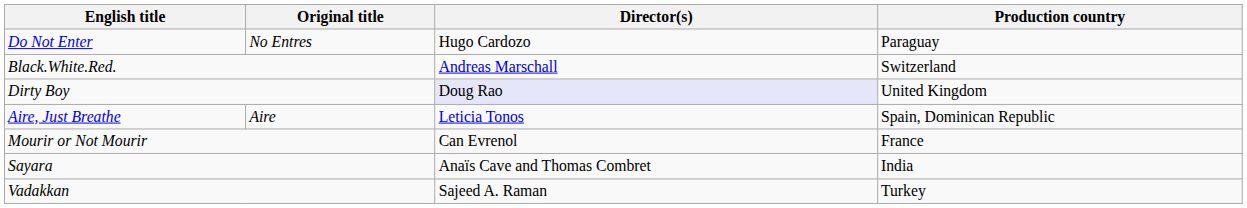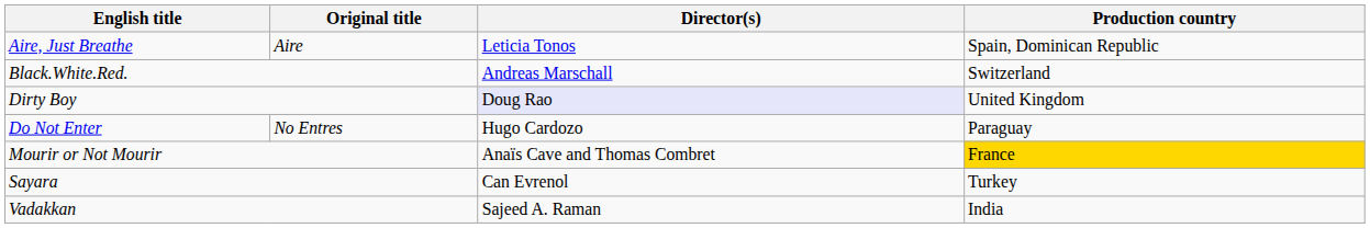 <table class="wikitable" style="width:100%; margin-bottom:4px">
 <tr>
 <th>English title</th>
 <th>Original title</th>
 <th>Director(s)</th>
 <th>Production country</th>
 </tr>
 <tr>
-<td><em><a href='#'>Do Not Enter</a></em></td>
-<td><em>No Entres</em></td>
-<td>Hugo Cardozo</td>
-<td>Paraguay</td>
+<td><em><a href='#'>Aire, Just Breathe</a></em></td>
+<td><em>Aire</em></td>
+<td><a href='#'>Leticia Tonos</a></td>
+<td>Spain, Dominican Republic</td>
 </tr>
 <tr>
 <td colspan="2"><em>Black.White.Red.</em></td>
 <td><a href='#'>Andreas Marschall</a></td>
 <td>Switzerland</td>
 </tr>
 <tr>
 <td colspan="2"><em>Dirty Boy</em></td>
 <td style="background: lavender;">Doug Rao</td>
 <td>United Kingdom</td>
 </tr>
 <tr>
-<td><em><a href='#'>Aire, Just Breathe</a></em></td>
-<td><em>Aire</em></td>
-<td><a href='#'>Leticia Tonos</a></td>
-<td>Spain, Dominican Republic</td>
+<td><em><a href='#'>Do Not Enter</a></em></td>
+<td><em>No Entres</em></td>
+<td>Hugo Cardozo</td>
+<td>Paraguay</td>
 </tr>
 <tr>
 <td colspan="2"><em>Mourir or Not Mourir</em></td>
-<td>Can Evrenol</td>
-<td>France</td>
+<td>Anaïs Cave and Thomas Combret</td>
+<td style="background: gold;">France</td>
 </tr>
 <tr>
 <td colspan="2"><em>Sayara</em></td>
-<td>Anaïs Cave and Thomas Combret</td>
-<td>India</td>
+<td>Can Evrenol</td>
+<td>Turkey</td>
 </tr>
 <tr>
 <td colspan="2"><em>Vadakkan</em></td>
 <td>Sajeed A. Raman</td>
-<td>Turkey</td>
+<td>India</td>
 </tr>
 </table>
